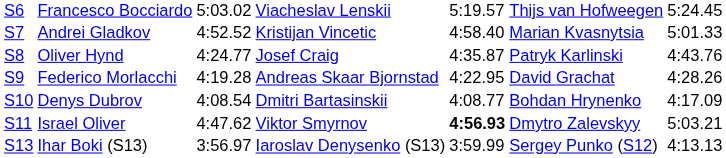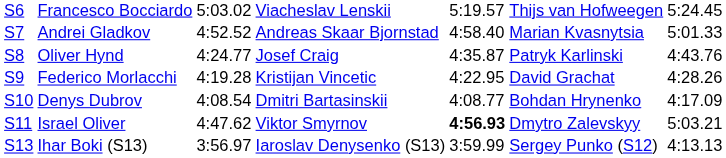 <table>
 <tr>
 <td><a href='#'>S6</a></td>
 <td><a href='#'>Francesco Bocciardo</a><br></td>
 <td>5:03.02</td>
 <td><a href='#'>Viacheslav Lenskii</a><br></td>
 <td>5:19.57</td>
 <td><a href='#'>Thijs van Hofweegen</a><br></td>
 <td>5:24.45</td>
 </tr>
 <tr>
 <td><a href='#'>S7</a></td>
 <td><a href='#'>Andrei Gladkov</a><br></td>
 <td>4:52.52</td>
-<td><a href='#'>Kristijan Vincetic</a><br></td>
+<td><a href='#'>Andreas Skaar Bjornstad</a><br></td>
 <td>4:58.40</td>
 <td><a href='#'>Marian Kvasnytsia</a><br></td>
 <td>5:01.33</td>
 </tr>
 <tr>
 <td><a href='#'>S8</a></td>
 <td><a href='#'>Oliver Hynd</a><br></td>
 <td>4:24.77</td>
 <td><a href='#'>Josef Craig</a><br></td>
 <td>4:35.87</td>
 <td><a href='#'>Patryk Karlinski</a><br></td>
 <td>4:43.76</td>
 </tr>
 <tr>
 <td><a href='#'>S9</a></td>
 <td><a href='#'>Federico Morlacchi</a><br></td>
 <td>4:19.28</td>
-<td><a href='#'>Andreas Skaar Bjornstad</a><br></td>
+<td><a href='#'>Kristijan Vincetic</a><br></td>
 <td>4:22.95</td>
 <td><a href='#'>David Grachat</a><br></td>
 <td>4:28.26</td>
 </tr>
 <tr>
 <td><a href='#'>S10</a></td>
 <td><a href='#'>Denys Dubrov</a><br></td>
 <td>4:08.54</td>
 <td><a href='#'>Dmitri Bartasinskii</a><br></td>
 <td>4:08.77</td>
 <td><a href='#'>Bohdan Hrynenko</a><br></td>
 <td>4:17.09</td>
 </tr>
 <tr>
 <td><a href='#'>S11</a></td>
 <td><a href='#'>Israel Oliver</a><br></td>
 <td>4:47.62</td>
 <td><a href='#'>Viktor Smyrnov</a><br></td>
 <td><strong>4:56.93</strong></td>
 <td><a href='#'>Dmytro Zalevskyy</a><br></td>
 <td>5:03.21</td>
 </tr>
 <tr>
 <td><a href='#'>S13</a></td>
 <td><a href='#'>Ihar Boki</a> (S13)<br></td>
 <td>3:56.97</td>
 <td><a href='#'>Iaroslav Denysenko</a> (S13)<br></td>
 <td>3:59.99</td>
 <td><a href='#'>Sergey Punko</a> (<a href='#'>S12</a>)<br></td>
 <td>4:13.13</td>
 </tr>
 </table>
